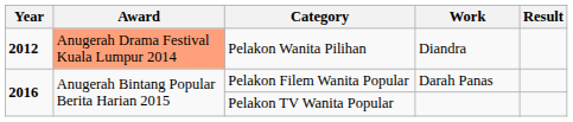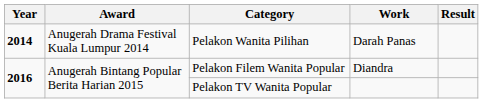 <table class="wikitable">
 <tr>
 <th style="width:50px;">Year</th>
 <th style="width:230px;">Award</th>
 <th style="width:260px;">Category</th>
 <th style="width:130px;">Work</th>
 <th>Result</th>
 </tr>
 <tr>
-<td><strong>2012</strong></td>
-<td style="background: lightsalmon;">Anugerah Drama Festival Kuala Lumpur 2014</td>
+<td><strong>2014</strong></td>
+<td>Anugerah Drama Festival Kuala Lumpur 2014</td>
 <td>Pelakon Wanita Pilihan</td>
-<td>Diandra</td>
+<td>Darah Panas</td>
 <td></td>
 </tr>
 <tr>
 <td rowspan=4><strong>2016</strong></td>
 <td rowspan=2>Anugerah Bintang Popular Berita Harian 2015</td>
 <td>Pelakon Filem Wanita Popular</td>
-<td>Darah Panas</td>
+<td>Diandra</td>
 <td></td>
 </tr>
 <tr>
 <td>Pelakon TV Wanita Popular</td>
 <td></td>
 <td></td>
 </tr>
 </table>
